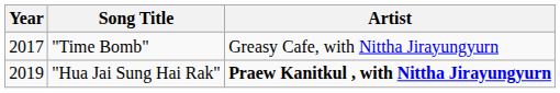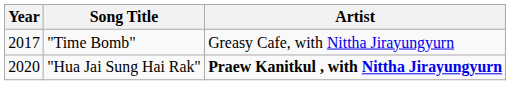 <table class="wikitable">
 <tr>
 <th>Year</th>
 <th>Song Title</th>
 <th>Artist</th>
 </tr>
 <tr>
 <td>2017</td>
 <td>"Time Bomb"</td>
 <td>Greasy Cafe, with <a href='#'>Nittha Jirayungyurn</a></td>
 </tr>
 <tr>
-<td>2019</td>
+<td>2020</td>
 <td>"Hua Jai Sung Hai Rak"</td>
 <td><strong>Praew Kanitkul , with <a href='#'>Nittha Jirayungyurn</a></strong></td>
 </tr>
 </table>
